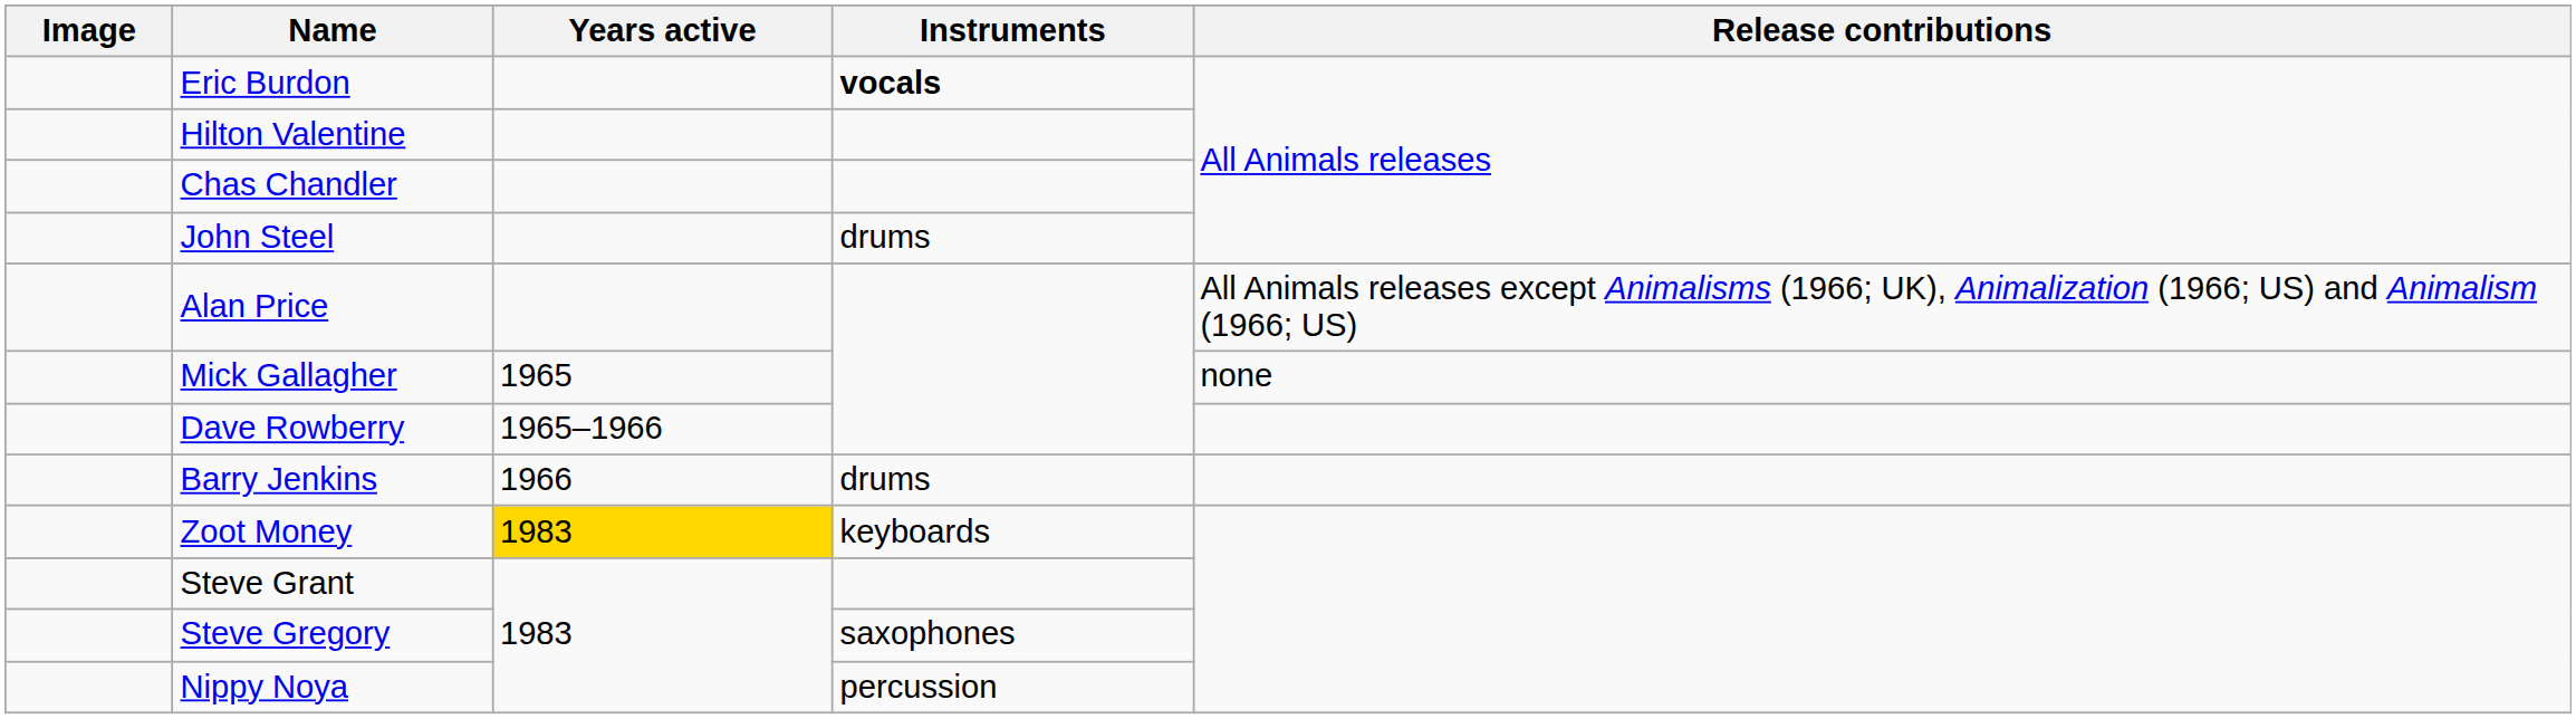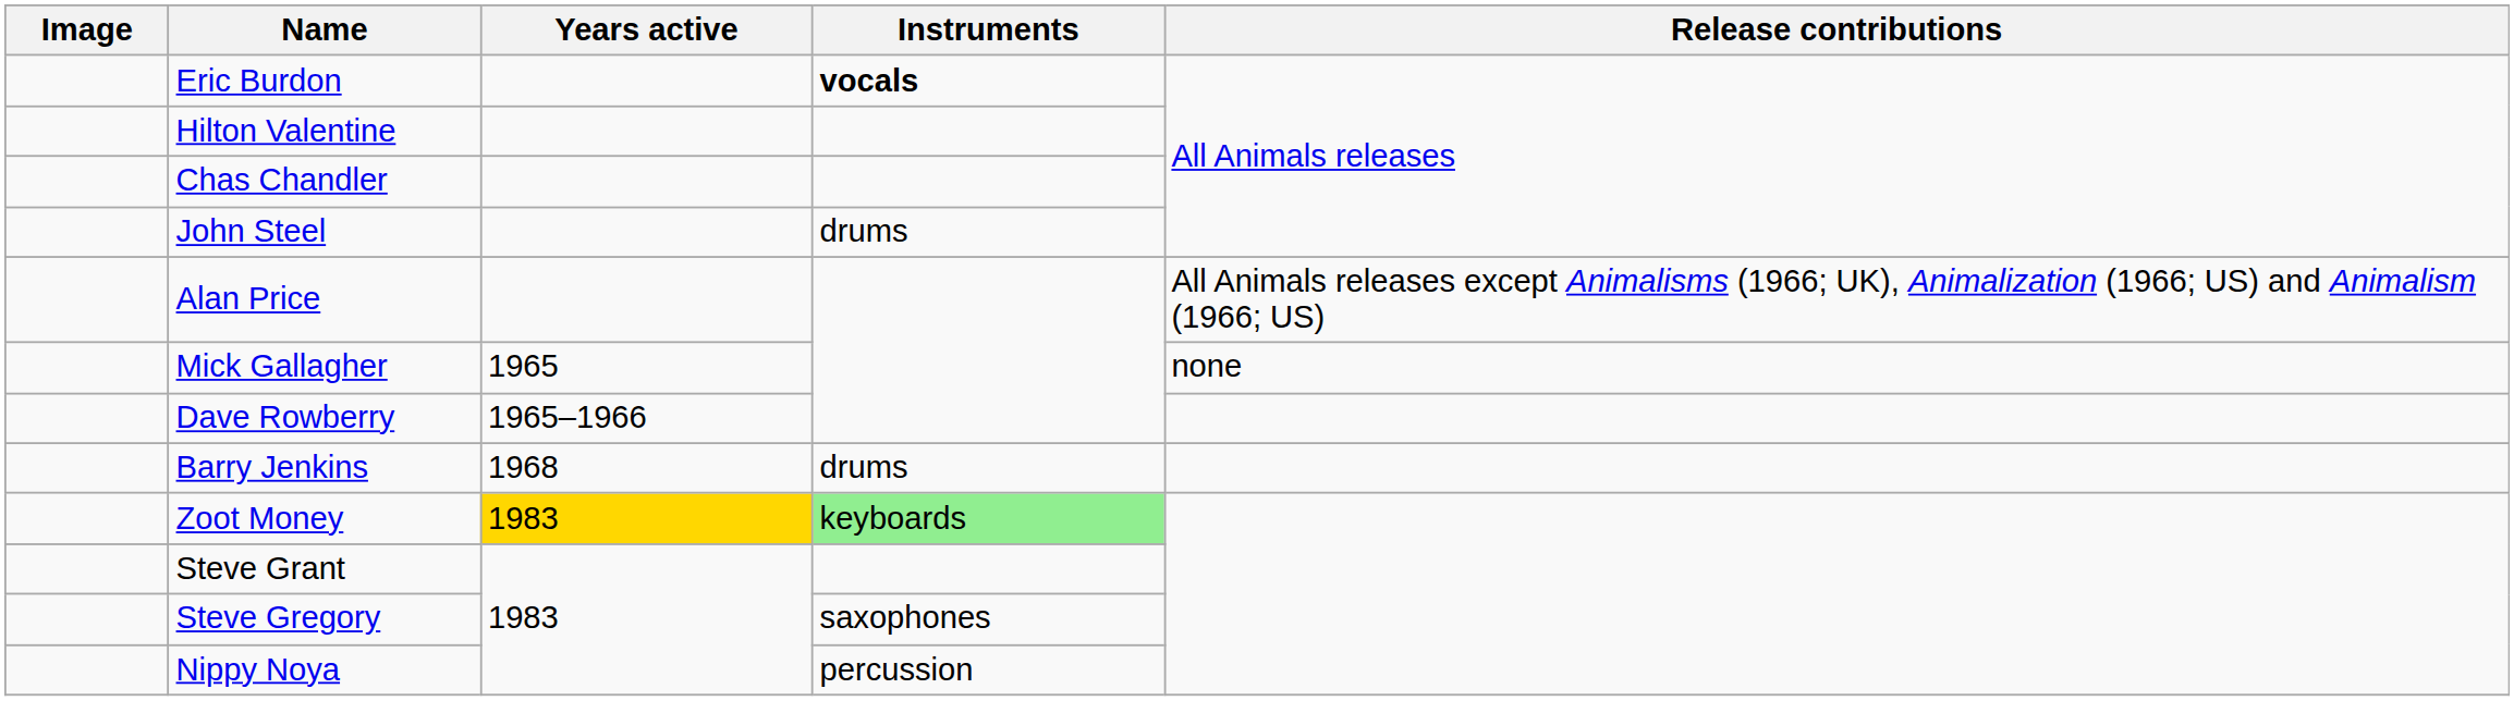 <table class="wikitable" width="100%" border="1">
 <tr>
 <th width="75">Image</th>
 <th width="150">Name</th>
 <th width="160">Years active</th>
 <th width="170">Instruments</th>
 <th>Release contributions</th>
 </tr>
 <tr>
 <td></td>
 <td><a href='#'>Eric Burdon</a></td>
 <td></td>
 <td><strong>vocals</strong></td>
 <td rowspan="4"><a href='#'>All Animals releases</a></td>
 </tr>
 <tr>
 <td></td>
 <td><a href='#'>Hilton Valentine</a></td>
 <td></td>
 <td></td>
 </tr>
 <tr>
 <td></td>
 <td><a href='#'>Chas Chandler</a></td>
 <td></td>
 <td></td>
 </tr>
 <tr>
 <td></td>
 <td><a href='#'>John Steel</a></td>
 <td></td>
 <td>drums</td>
 </tr>
 <tr>
 <td></td>
 <td><a href='#'>Alan Price</a></td>
 <td></td>
 <td rowspan="3"></td>
 <td>All Animals releases except <em><a href='#'>Animalisms</a></em> (1966; UK), <em><a href='#'>Animalization</a></em> (1966; US) and <em><a href='#'>Animalism</a></em> (1966; US)</td>
 </tr>
 <tr>
 <td></td>
 <td><a href='#'>Mick Gallagher</a></td>
 <td>1965</td>
 <td>none</td>
 </tr>
 <tr>
 <td></td>
 <td><a href='#'>Dave Rowberry</a></td>
 <td>1965–1966 </td>
 <td></td>
 </tr>
 <tr>
 <td></td>
 <td><a href='#'>Barry Jenkins</a></td>
-<td>1966 </td>
+<td>1968 </td>
 <td>drums</td>
 <td></td>
 </tr>
 <tr>
 <td></td>
 <td><a href='#'>Zoot Money</a></td>
 <td style="background: gold;">1983 </td>
-<td>keyboards</td>
+<td style="background: lightgreen;">keyboards</td>
 <td rowspan="4"></td>
 </tr>
 <tr>
 <td></td>
 <td>Steve Grant</td>
 <td rowspan="3">1983</td>
 <td></td>
 </tr>
 <tr>
 <td></td>
 <td><a href='#'>Steve Gregory</a></td>
 <td>saxophones</td>
 </tr>
 <tr>
 <td></td>
 <td><a href='#'>Nippy Noya</a></td>
 <td>percussion</td>
 </tr>
 </table>
